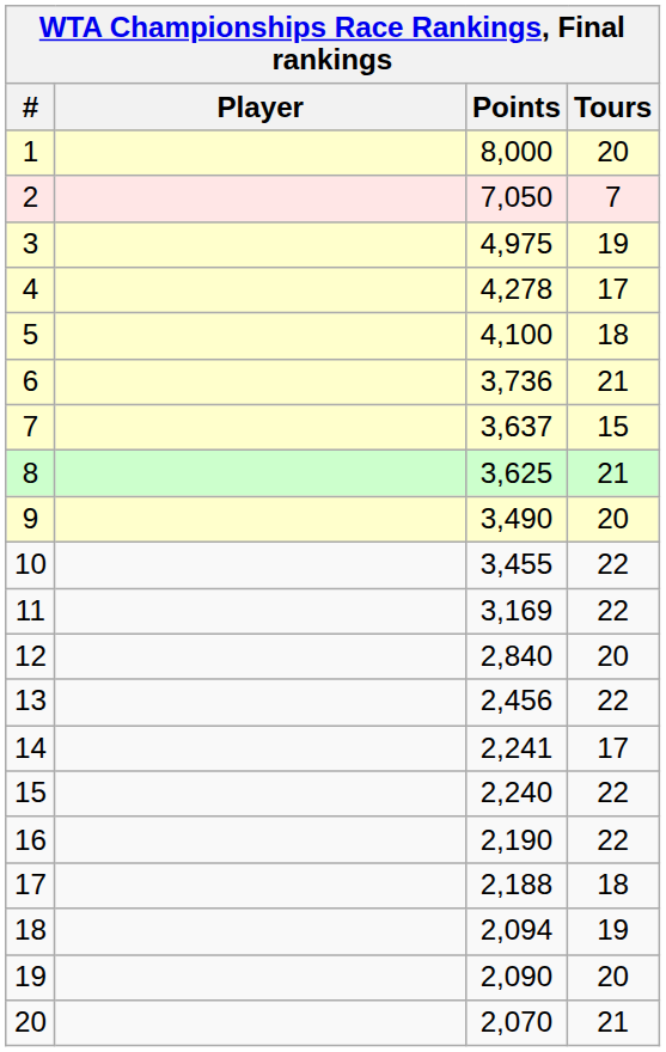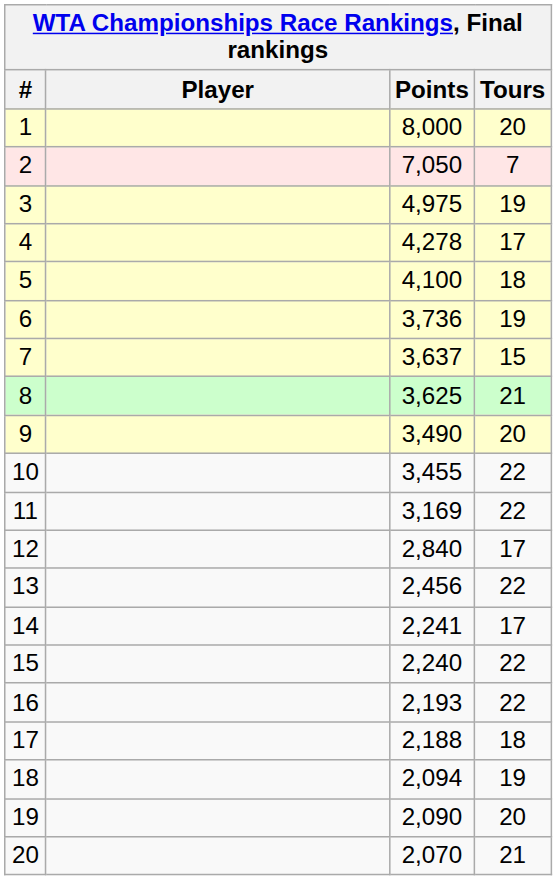 <table class="wikitable sortable" style="text-align:center">
 <tr>
 <th colspan="5"><a href='#'>WTA Championships Race Rankings</a>, Final rankings</th>
 </tr>
 <tr>
 <th style="width:20px;">#</th>
 <th style="width:220px;">Player</th>
 <th style="width:35px;">Points</th>
 <th style="width:25px;">Tours</th>
 </tr>
 <tr style="background:#ffc;">
 <td>1</td>
 <td align="left"></td>
 <td>8,000</td>
 <td>20</td>
 </tr>
 <tr style="background:#ffe6e6;">
 <td>2</td>
 <td align="left"></td>
 <td>7,050</td>
 <td>7</td>
 </tr>
 <tr style="background:#ffc;">
 <td>3</td>
 <td align="left"></td>
 <td>4,975</td>
 <td>19</td>
 </tr>
 <tr style="background:#ffc;">
 <td>4</td>
 <td align="left"></td>
 <td>4,278</td>
 <td>17</td>
 </tr>
 <tr style="background:#ffc;">
 <td>5</td>
 <td style="text-align:left;"></td>
 <td>4,100</td>
 <td>18</td>
 </tr>
 <tr style="background:#ffc;">
 <td>6</td>
 <td style="text-align:left;"></td>
 <td>3,736</td>
-<td>21</td>
+<td>19</td>
 </tr>
 <tr style="background:#ffc;">
 <td>7</td>
 <td style="text-align:left;"></td>
 <td>3,637</td>
 <td>15</td>
 </tr>
 <tr style="background:#cfc;">
 <td>8</td>
 <td style="text-align:left;"></td>
 <td>3,625</td>
 <td>21</td>
 </tr>
 <tr style="background:#ffc;">
 <td>9</td>
 <td align="left"></td>
 <td>3,490</td>
 <td>20</td>
 </tr>
 <tr>
 <td>10</td>
 <td style="text-align:left;"></td>
 <td>3,455</td>
 <td>22</td>
 </tr>
 <tr>
 <td>11</td>
 <td style="text-align:left;"></td>
 <td>3,169</td>
 <td>22</td>
 </tr>
 <tr>
 <td>12</td>
 <td style="text-align:left;"></td>
 <td>2,840</td>
-<td>20</td>
+<td>17</td>
 </tr>
 <tr>
 <td>13</td>
 <td style="text-align:left;"></td>
 <td>2,456</td>
 <td>22</td>
 </tr>
 <tr>
 <td>14</td>
 <td style="text-align:left;"></td>
 <td>2,241</td>
 <td>17</td>
 </tr>
 <tr>
 <td>15</td>
 <td style="text-align:left;"></td>
 <td>2,240</td>
 <td>22</td>
 </tr>
 <tr>
 <td>16</td>
 <td style="text-align:left;"></td>
-<td>2,190</td>
+<td>2,193</td>
 <td>22</td>
 </tr>
 <tr>
 <td>17</td>
 <td style="text-align:left;"></td>
 <td>2,188</td>
 <td>18</td>
 </tr>
 <tr>
 <td>18</td>
 <td style="text-align:left;"></td>
 <td>2,094</td>
 <td>19</td>
 </tr>
 <tr>
 <td>19</td>
 <td style="text-align:left;"></td>
 <td>2,090</td>
 <td>20</td>
 </tr>
 <tr>
 <td>20</td>
 <td style="text-align:left;"></td>
 <td>2,070</td>
 <td>21</td>
 </tr>
 </table>
